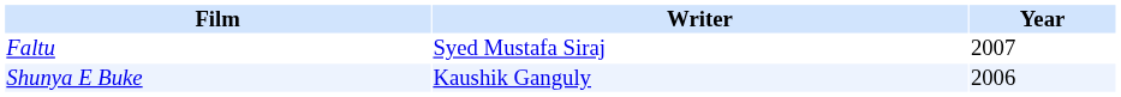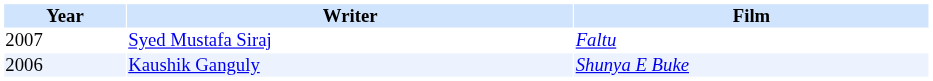 <table cellspacing="1" cellpadding="1" border="0" width="50%">
 <tr bgcolor="#d1e4fd">
+<th>Year</th>
+<th>Writer</th>
 <th>Film</th>
-<th>Writer</th>
-<th>Year</th>
 </tr>
 <tr>
+<td>2007</td>
+<td><a href='#'>Syed Mustafa Siraj</a></td>
 <td><em><a href='#'>Faltu</a></em></td>
-<td><a href='#'>Syed Mustafa Siraj</a></td>
-<td>2007</td>
 </tr>
 <tr bgcolor=#edf3fe>
+<td>2006</td>
+<td><a href='#'>Kaushik Ganguly</a></td>
 <td><em><a href='#'>Shunya E Buke</a></em></td>
-<td><a href='#'>Kaushik Ganguly</a></td>
-<td>2006</td>
 </tr>
 </table>
